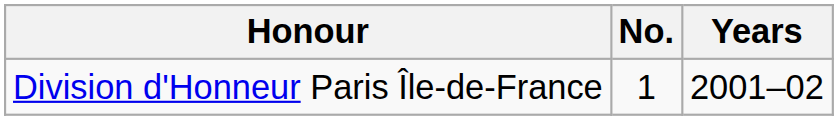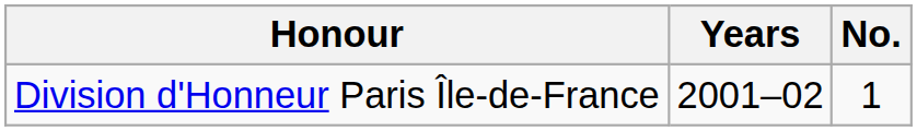 <table class="wikitable">
 <tr>
 <th>Honour</th>
+<th>Years</th>
 <th>No.</th>
-<th>Years</th>
 </tr>
 <tr>
 <td><a href='#'>Division d'Honneur</a> Paris Île-de-France</td>
+<td>2001–02</td>
 <td align="center">1</td>
-<td>2001–02</td>
 </tr>
 </table>
